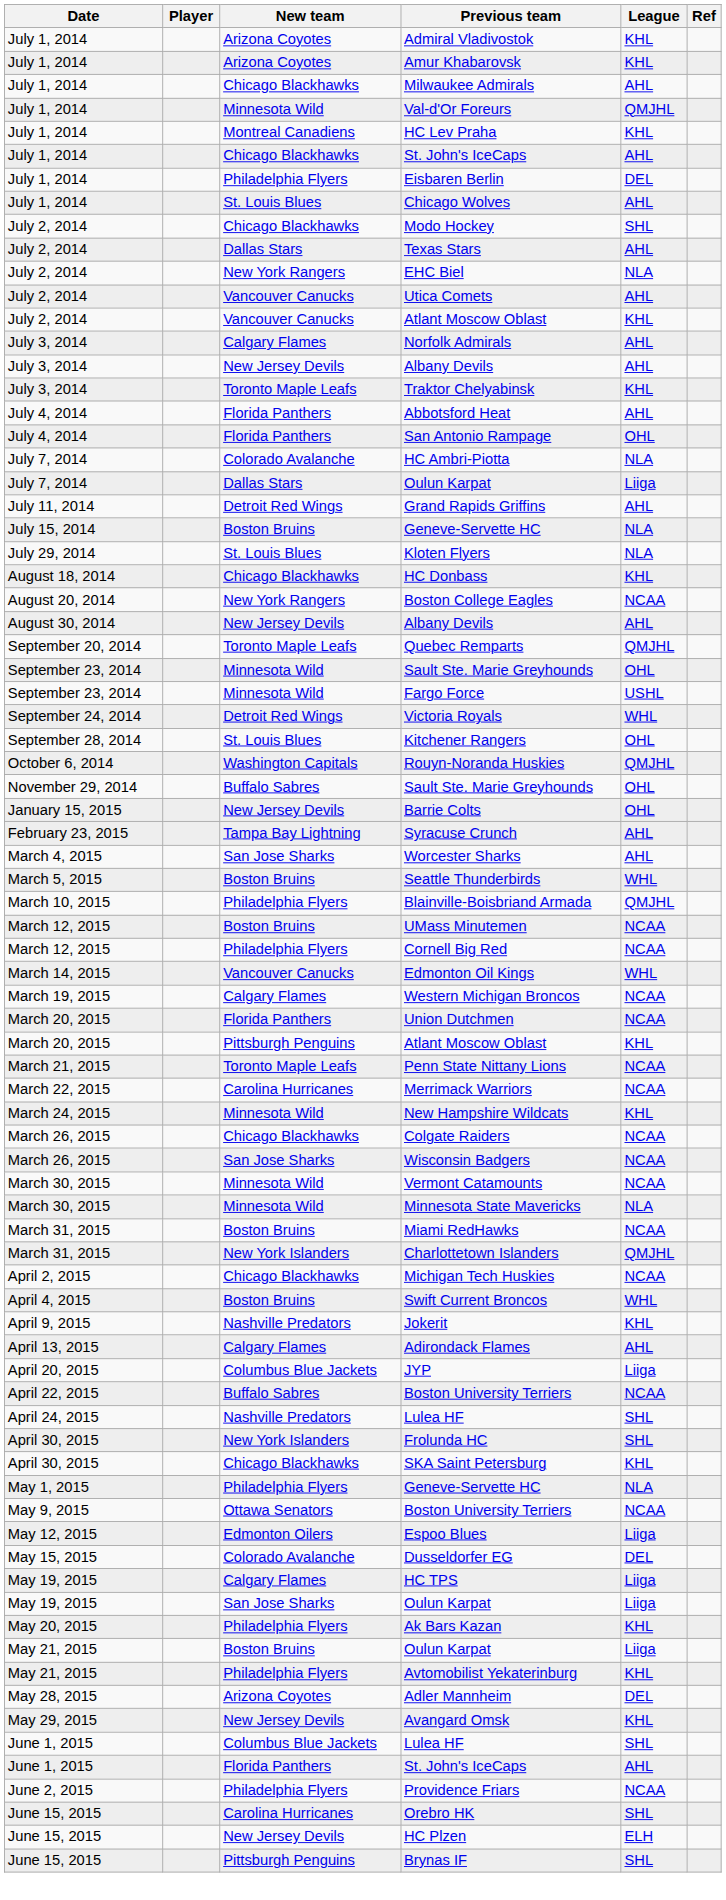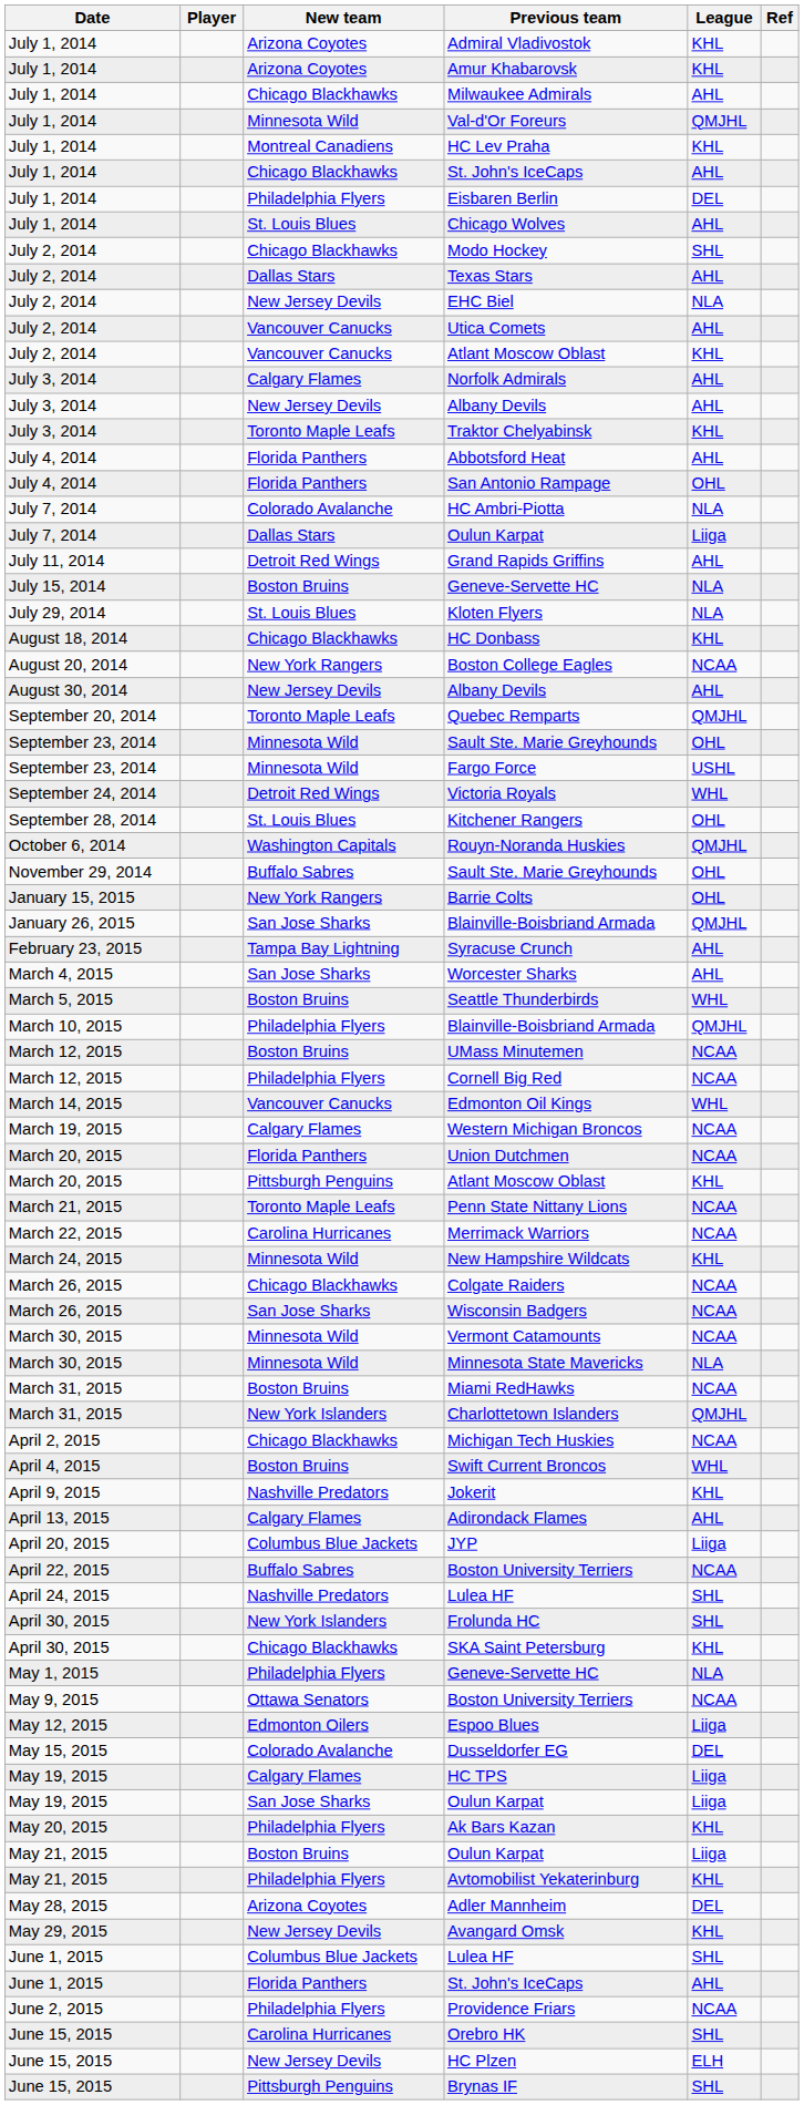 <table cellspacing=0 class="wikitable sortable" style="border:1px solid #999999; width:780px;">
 <tr>
 <th>Date</th>
 <th>Player</th>
 <th>New team</th>
 <th>Previous team</th>
 <th>League</th>
 <th>Ref</th>
 </tr>
 <tr>
 <td>July 1, 2014</td>
 <td></td>
 <td><a href='#'>Arizona Coyotes</a></td>
 <td><a href='#'>Admiral Vladivostok</a></td>
 <td><a href='#'>KHL</a></td>
 <td></td>
 </tr>
 <tr bgcolor="eeeeee">
 <td>July 1, 2014</td>
 <td></td>
 <td><a href='#'>Arizona Coyotes</a></td>
 <td><a href='#'>Amur Khabarovsk</a></td>
 <td><a href='#'>KHL</a></td>
 <td></td>
 </tr>
 <tr>
 <td>July 1, 2014</td>
 <td></td>
 <td><a href='#'>Chicago Blackhawks</a></td>
 <td><a href='#'>Milwaukee Admirals</a></td>
 <td><a href='#'>AHL</a></td>
 <td></td>
 </tr>
 <tr bgcolor="eeeeee">
 <td>July 1, 2014</td>
 <td></td>
 <td><a href='#'>Minnesota Wild</a></td>
 <td><a href='#'>Val-d'Or Foreurs</a></td>
 <td><a href='#'>QMJHL</a></td>
 <td></td>
 </tr>
 <tr>
 <td>July 1, 2014</td>
 <td></td>
 <td><a href='#'>Montreal Canadiens</a></td>
 <td><a href='#'>HC Lev Praha</a></td>
 <td><a href='#'>KHL</a></td>
 <td></td>
 </tr>
 <tr bgcolor="eeeeee">
 <td>July 1, 2014</td>
 <td></td>
 <td><a href='#'>Chicago Blackhawks</a></td>
 <td><a href='#'>St. John's IceCaps</a></td>
 <td><a href='#'>AHL</a></td>
 <td></td>
 </tr>
 <tr>
 <td>July 1, 2014</td>
 <td></td>
 <td><a href='#'>Philadelphia Flyers</a></td>
 <td><a href='#'>Eisbaren Berlin</a></td>
 <td><a href='#'>DEL</a></td>
 <td></td>
 </tr>
 <tr bgcolor="eeeeee">
 <td>July 1, 2014</td>
 <td></td>
 <td><a href='#'>St. Louis Blues</a></td>
 <td><a href='#'>Chicago Wolves</a></td>
 <td><a href='#'>AHL</a></td>
 <td></td>
 </tr>
 <tr>
 <td>July 2, 2014</td>
 <td></td>
 <td><a href='#'>Chicago Blackhawks</a></td>
 <td><a href='#'>Modo Hockey</a></td>
 <td><a href='#'>SHL</a></td>
 <td></td>
 </tr>
 <tr bgcolor="eeeeee">
 <td>July 2, 2014</td>
 <td></td>
 <td><a href='#'>Dallas Stars</a></td>
 <td><a href='#'>Texas Stars</a></td>
 <td><a href='#'>AHL</a></td>
 <td></td>
 </tr>
 <tr>
 <td>July 2, 2014</td>
 <td></td>
-<td><a href='#'>New York Rangers</a></td>
+<td><a href='#'>New Jersey Devils</a></td>
 <td><a href='#'>EHC Biel</a></td>
 <td><a href='#'>NLA</a></td>
 <td></td>
 </tr>
 <tr bgcolor="eeeeee">
 <td>July 2, 2014</td>
 <td></td>
 <td><a href='#'>Vancouver Canucks</a></td>
 <td><a href='#'>Utica Comets</a></td>
 <td><a href='#'>AHL</a></td>
 <td></td>
 </tr>
 <tr>
 <td>July 2, 2014</td>
 <td></td>
 <td><a href='#'>Vancouver Canucks</a></td>
 <td><a href='#'>Atlant Moscow Oblast</a></td>
 <td><a href='#'>KHL</a></td>
 <td></td>
 </tr>
 <tr bgcolor="eeeeee">
 <td>July 3, 2014</td>
 <td></td>
 <td><a href='#'>Calgary Flames</a></td>
 <td><a href='#'>Norfolk Admirals</a></td>
 <td><a href='#'>AHL</a></td>
 <td></td>
 </tr>
 <tr>
 <td>July 3, 2014</td>
 <td></td>
 <td><a href='#'>New Jersey Devils</a></td>
 <td><a href='#'>Albany Devils</a></td>
 <td><a href='#'>AHL</a></td>
 <td></td>
 </tr>
 <tr bgcolor="eeeeee">
 <td>July 3, 2014</td>
 <td></td>
 <td><a href='#'>Toronto Maple Leafs</a></td>
 <td><a href='#'>Traktor Chelyabinsk</a></td>
 <td><a href='#'>KHL</a></td>
 <td></td>
 </tr>
 <tr>
 <td>July 4, 2014</td>
 <td></td>
 <td><a href='#'>Florida Panthers</a></td>
 <td><a href='#'>Abbotsford Heat</a></td>
 <td><a href='#'>AHL</a></td>
 <td></td>
 </tr>
 <tr bgcolor="eeeeee">
 <td>July 4, 2014</td>
 <td></td>
 <td><a href='#'>Florida Panthers</a></td>
 <td><a href='#'>San Antonio Rampage</a></td>
 <td><a href='#'>OHL</a></td>
 <td></td>
 </tr>
 <tr>
 <td>July 7, 2014</td>
 <td></td>
 <td><a href='#'>Colorado Avalanche</a></td>
 <td><a href='#'>HC Ambri-Piotta</a></td>
 <td><a href='#'>NLA</a></td>
 <td></td>
 </tr>
 <tr bgcolor="eeeeee">
 <td>July 7, 2014</td>
 <td></td>
 <td><a href='#'>Dallas Stars</a></td>
 <td><a href='#'>Oulun Karpat</a></td>
 <td><a href='#'>Liiga</a></td>
 <td></td>
 </tr>
 <tr>
 <td>July 11, 2014</td>
 <td></td>
 <td><a href='#'>Detroit Red Wings</a></td>
 <td><a href='#'>Grand Rapids Griffins</a></td>
 <td><a href='#'>AHL</a></td>
 <td></td>
 </tr>
 <tr bgcolor="eeeeee">
 <td>July 15, 2014</td>
 <td></td>
 <td><a href='#'>Boston Bruins</a></td>
 <td><a href='#'>Geneve-Servette HC</a></td>
 <td><a href='#'>NLA</a></td>
 <td></td>
 </tr>
 <tr>
 <td>July 29, 2014</td>
 <td></td>
 <td><a href='#'>St. Louis Blues</a></td>
 <td><a href='#'>Kloten Flyers</a></td>
 <td><a href='#'>NLA</a></td>
 <td></td>
 </tr>
 <tr bgcolor="eeeeee">
 <td>August 18, 2014</td>
 <td></td>
 <td><a href='#'>Chicago Blackhawks</a></td>
 <td><a href='#'>HC Donbass</a></td>
 <td><a href='#'>KHL</a></td>
 <td></td>
 </tr>
 <tr>
 <td>August 20, 2014</td>
 <td></td>
 <td><a href='#'>New York Rangers</a></td>
 <td><a href='#'>Boston College Eagles</a></td>
 <td><a href='#'>NCAA</a></td>
 <td></td>
 </tr>
 <tr bgcolor="eeeeee">
 <td>August 30, 2014</td>
 <td></td>
 <td><a href='#'>New Jersey Devils</a></td>
 <td><a href='#'>Albany Devils</a></td>
 <td><a href='#'>AHL</a></td>
 <td></td>
 </tr>
 <tr>
 <td>September 20, 2014</td>
 <td></td>
 <td><a href='#'>Toronto Maple Leafs</a></td>
 <td><a href='#'>Quebec Remparts</a></td>
 <td><a href='#'>QMJHL</a></td>
 <td></td>
 </tr>
 <tr bgcolor="eeeeee">
 <td>September 23, 2014</td>
 <td></td>
 <td><a href='#'>Minnesota Wild</a></td>
 <td><a href='#'>Sault Ste. Marie Greyhounds</a></td>
 <td><a href='#'>OHL</a></td>
 <td></td>
 </tr>
 <tr>
 <td>September 23, 2014</td>
 <td></td>
 <td><a href='#'>Minnesota Wild</a></td>
 <td><a href='#'>Fargo Force</a></td>
 <td><a href='#'>USHL</a></td>
 <td></td>
 </tr>
 <tr bgcolor="eeeeee">
 <td>September 24, 2014</td>
 <td></td>
 <td><a href='#'>Detroit Red Wings</a></td>
 <td><a href='#'>Victoria Royals</a></td>
 <td><a href='#'>WHL</a></td>
 <td></td>
 </tr>
 <tr>
 <td>September 28, 2014</td>
 <td></td>
 <td><a href='#'>St. Louis Blues</a></td>
 <td><a href='#'>Kitchener Rangers</a></td>
 <td><a href='#'>OHL</a></td>
 <td></td>
 </tr>
 <tr bgcolor="eeeeee">
 <td>October 6, 2014</td>
 <td></td>
 <td><a href='#'>Washington Capitals</a></td>
 <td><a href='#'>Rouyn-Noranda Huskies</a></td>
 <td><a href='#'>QMJHL</a></td>
 <td></td>
 </tr>
 <tr>
 <td>November 29, 2014</td>
 <td></td>
 <td><a href='#'>Buffalo Sabres</a></td>
 <td><a href='#'>Sault Ste. Marie Greyhounds</a></td>
 <td><a href='#'>OHL</a></td>
 <td></td>
 </tr>
 <tr bgcolor="eeeeee">
 <td>January 15, 2015</td>
 <td></td>
-<td><a href='#'>New Jersey Devils</a></td>
+<td><a href='#'>New York Rangers</a></td>
 <td><a href='#'>Barrie Colts</a></td>
 <td><a href='#'>OHL</a></td>
+<td></td>
+</tr>
+<tr>
+<td>January 26, 2015</td>
+<td></td>
+<td><a href='#'>San Jose Sharks</a></td>
+<td><a href='#'>Blainville-Boisbriand Armada</a></td>
+<td><a href='#'>QMJHL</a></td>
 <td></td>
 </tr>
 <tr bgcolor="eeeeee">
 <td>February 23, 2015</td>
 <td></td>
 <td><a href='#'>Tampa Bay Lightning</a></td>
 <td><a href='#'>Syracuse Crunch</a></td>
 <td><a href='#'>AHL</a></td>
 <td></td>
 </tr>
 <tr>
 <td>March 4, 2015</td>
 <td></td>
 <td><a href='#'>San Jose Sharks</a></td>
 <td><a href='#'>Worcester Sharks</a></td>
 <td><a href='#'>AHL</a></td>
 <td></td>
 </tr>
 <tr bgcolor="eeeeee">
 <td>March 5, 2015</td>
 <td></td>
 <td><a href='#'>Boston Bruins</a></td>
 <td><a href='#'>Seattle Thunderbirds</a></td>
 <td><a href='#'>WHL</a></td>
 <td></td>
 </tr>
 <tr>
 <td>March 10, 2015</td>
 <td></td>
 <td><a href='#'>Philadelphia Flyers</a></td>
 <td><a href='#'>Blainville-Boisbriand Armada</a></td>
 <td><a href='#'>QMJHL</a></td>
 <td></td>
 </tr>
 <tr bgcolor="eeeeee">
 <td>March 12, 2015</td>
 <td></td>
 <td><a href='#'>Boston Bruins</a></td>
 <td><a href='#'>UMass Minutemen</a></td>
 <td><a href='#'>NCAA</a></td>
 <td></td>
 </tr>
 <tr>
 <td>March 12, 2015</td>
 <td></td>
 <td><a href='#'>Philadelphia Flyers</a></td>
 <td><a href='#'>Cornell Big Red</a></td>
 <td><a href='#'>NCAA</a></td>
 <td></td>
 </tr>
 <tr bgcolor="eeeeee">
 <td>March 14, 2015</td>
 <td></td>
 <td><a href='#'>Vancouver Canucks</a></td>
 <td><a href='#'>Edmonton Oil Kings</a></td>
 <td><a href='#'>WHL</a></td>
 <td></td>
 </tr>
 <tr>
 <td>March 19, 2015</td>
 <td></td>
 <td><a href='#'>Calgary Flames</a></td>
 <td><a href='#'>Western Michigan Broncos</a></td>
 <td><a href='#'>NCAA</a></td>
 <td></td>
 </tr>
 <tr bgcolor="eeeeee">
 <td>March 20, 2015</td>
 <td></td>
 <td><a href='#'>Florida Panthers</a></td>
 <td><a href='#'>Union Dutchmen</a></td>
 <td><a href='#'>NCAA</a></td>
 <td></td>
 </tr>
 <tr>
 <td>March 20, 2015</td>
 <td></td>
 <td><a href='#'>Pittsburgh Penguins</a></td>
 <td><a href='#'>Atlant Moscow Oblast</a></td>
 <td><a href='#'>KHL</a></td>
 <td></td>
 </tr>
 <tr bgcolor="eeeeee">
 <td>March 21, 2015</td>
 <td></td>
 <td><a href='#'>Toronto Maple Leafs</a></td>
 <td><a href='#'>Penn State Nittany Lions</a></td>
 <td><a href='#'>NCAA</a></td>
 <td></td>
 </tr>
 <tr>
 <td>March 22, 2015</td>
 <td></td>
 <td><a href='#'>Carolina Hurricanes</a></td>
 <td><a href='#'>Merrimack Warriors</a></td>
 <td><a href='#'>NCAA</a></td>
 <td></td>
 </tr>
 <tr bgcolor="eeeeee">
 <td>March 24, 2015</td>
 <td></td>
 <td><a href='#'>Minnesota Wild</a></td>
 <td><a href='#'>New Hampshire Wildcats</a></td>
 <td><a href='#'>KHL</a></td>
 <td></td>
 </tr>
 <tr>
 <td>March 26, 2015</td>
 <td></td>
 <td><a href='#'>Chicago Blackhawks</a></td>
 <td><a href='#'>Colgate Raiders</a></td>
 <td><a href='#'>NCAA</a></td>
 <td></td>
 </tr>
 <tr bgcolor="eeeeee">
 <td>March 26, 2015</td>
 <td></td>
 <td><a href='#'>San Jose Sharks</a></td>
 <td><a href='#'>Wisconsin Badgers</a></td>
 <td><a href='#'>NCAA</a></td>
 <td></td>
 </tr>
 <tr>
 <td>March 30, 2015</td>
 <td></td>
 <td><a href='#'>Minnesota Wild</a></td>
 <td><a href='#'>Vermont Catamounts</a></td>
 <td><a href='#'>NCAA</a></td>
 <td></td>
 </tr>
 <tr bgcolor="eeeeee">
 <td>March 30, 2015</td>
 <td></td>
 <td><a href='#'>Minnesota Wild</a></td>
 <td><a href='#'>Minnesota State Mavericks</a></td>
 <td><a href='#'>NLA</a></td>
 <td></td>
 </tr>
 <tr>
 <td>March 31, 2015</td>
 <td></td>
 <td><a href='#'>Boston Bruins</a></td>
 <td><a href='#'>Miami RedHawks</a></td>
 <td><a href='#'>NCAA</a></td>
 <td></td>
 </tr>
 <tr bgcolor="eeeeee">
 <td>March 31, 2015</td>
 <td></td>
 <td><a href='#'>New York Islanders</a></td>
 <td><a href='#'>Charlottetown Islanders</a></td>
 <td><a href='#'>QMJHL</a></td>
 <td></td>
 </tr>
 <tr>
 <td>April 2, 2015</td>
 <td></td>
 <td><a href='#'>Chicago Blackhawks</a></td>
 <td><a href='#'>Michigan Tech Huskies</a></td>
 <td><a href='#'>NCAA</a></td>
 <td></td>
 </tr>
 <tr bgcolor="eeeeee">
 <td>April 4, 2015</td>
 <td></td>
 <td><a href='#'>Boston Bruins</a></td>
 <td><a href='#'>Swift Current Broncos</a></td>
 <td><a href='#'>WHL</a></td>
 <td></td>
 </tr>
 <tr>
 <td>April 9, 2015</td>
 <td></td>
 <td><a href='#'>Nashville Predators</a></td>
 <td><a href='#'>Jokerit</a></td>
 <td><a href='#'>KHL</a></td>
 <td></td>
 </tr>
 <tr bgcolor="eeeeee">
 <td>April 13, 2015</td>
 <td></td>
 <td><a href='#'>Calgary Flames</a></td>
 <td><a href='#'>Adirondack Flames</a></td>
 <td><a href='#'>AHL</a></td>
 <td></td>
 </tr>
 <tr>
 <td>April 20, 2015</td>
 <td></td>
 <td><a href='#'>Columbus Blue Jackets</a></td>
 <td><a href='#'>JYP</a></td>
 <td><a href='#'>Liiga</a></td>
 <td></td>
 </tr>
 <tr bgcolor="eeeeee">
 <td>April 22, 2015</td>
 <td></td>
 <td><a href='#'>Buffalo Sabres</a></td>
 <td><a href='#'>Boston University Terriers</a></td>
 <td><a href='#'>NCAA</a></td>
 <td></td>
 </tr>
 <tr>
 <td>April 24, 2015</td>
 <td></td>
 <td><a href='#'>Nashville Predators</a></td>
 <td><a href='#'>Lulea HF</a></td>
 <td><a href='#'>SHL</a></td>
 <td></td>
 </tr>
 <tr bgcolor="eeeeee">
 <td>April 30, 2015</td>
 <td></td>
 <td><a href='#'>New York Islanders</a></td>
 <td><a href='#'>Frolunda HC</a></td>
 <td><a href='#'>SHL</a></td>
 <td></td>
 </tr>
 <tr>
 <td>April 30, 2015</td>
 <td></td>
 <td><a href='#'>Chicago Blackhawks</a></td>
 <td><a href='#'>SKA Saint Petersburg</a></td>
 <td><a href='#'>KHL</a></td>
 <td></td>
 </tr>
 <tr bgcolor="eeeeee">
 <td>May 1, 2015</td>
 <td></td>
 <td><a href='#'>Philadelphia Flyers</a></td>
 <td><a href='#'>Geneve-Servette HC</a></td>
 <td><a href='#'>NLA</a></td>
 <td></td>
 </tr>
 <tr>
 <td>May 9, 2015</td>
 <td></td>
 <td><a href='#'>Ottawa Senators</a></td>
 <td><a href='#'>Boston University Terriers</a></td>
 <td><a href='#'>NCAA</a></td>
 <td></td>
 </tr>
 <tr bgcolor="eeeeee">
 <td>May 12, 2015</td>
 <td></td>
 <td><a href='#'>Edmonton Oilers</a></td>
 <td><a href='#'>Espoo Blues</a></td>
 <td><a href='#'>Liiga</a></td>
 <td></td>
 </tr>
 <tr>
 <td>May 15, 2015</td>
 <td></td>
 <td><a href='#'>Colorado Avalanche</a></td>
 <td><a href='#'>Dusseldorfer EG</a></td>
 <td><a href='#'>DEL</a></td>
 <td></td>
 </tr>
 <tr bgcolor="eeeeee">
 <td>May 19, 2015</td>
 <td></td>
 <td><a href='#'>Calgary Flames</a></td>
 <td><a href='#'>HC TPS</a></td>
 <td><a href='#'>Liiga</a></td>
 <td></td>
 </tr>
 <tr>
 <td>May 19, 2015</td>
 <td></td>
 <td><a href='#'>San Jose Sharks</a></td>
 <td><a href='#'>Oulun Karpat</a></td>
 <td><a href='#'>Liiga</a></td>
 <td></td>
 </tr>
 <tr bgcolor="eeeeee">
 <td>May 20, 2015</td>
 <td></td>
 <td><a href='#'>Philadelphia Flyers</a></td>
 <td><a href='#'>Ak Bars Kazan</a></td>
 <td><a href='#'>KHL</a></td>
 <td></td>
 </tr>
 <tr>
 <td>May 21, 2015</td>
 <td></td>
 <td><a href='#'>Boston Bruins</a></td>
 <td><a href='#'>Oulun Karpat</a></td>
 <td><a href='#'>Liiga</a></td>
 <td></td>
 </tr>
 <tr bgcolor="eeeeee">
 <td>May 21, 2015</td>
 <td></td>
 <td><a href='#'>Philadelphia Flyers</a></td>
 <td><a href='#'>Avtomobilist Yekaterinburg</a></td>
 <td><a href='#'>KHL</a></td>
 <td></td>
 </tr>
 <tr>
 <td>May 28, 2015</td>
 <td></td>
 <td><a href='#'>Arizona Coyotes</a></td>
 <td><a href='#'>Adler Mannheim</a></td>
 <td><a href='#'>DEL</a></td>
 <td></td>
 </tr>
 <tr bgcolor="eeeeee">
 <td>May 29, 2015</td>
 <td></td>
 <td><a href='#'>New Jersey Devils</a></td>
 <td><a href='#'>Avangard Omsk</a></td>
 <td><a href='#'>KHL</a></td>
 <td></td>
 </tr>
 <tr>
 <td>June 1, 2015</td>
 <td></td>
 <td><a href='#'>Columbus Blue Jackets</a></td>
 <td><a href='#'>Lulea HF</a></td>
 <td><a href='#'>SHL</a></td>
 <td></td>
 </tr>
 <tr bgcolor="eeeeee">
 <td>June 1, 2015</td>
 <td></td>
 <td><a href='#'>Florida Panthers</a></td>
 <td><a href='#'>St. John's IceCaps</a></td>
 <td><a href='#'>AHL</a></td>
 <td></td>
 </tr>
 <tr>
 <td>June 2, 2015</td>
 <td></td>
 <td><a href='#'>Philadelphia Flyers</a></td>
 <td><a href='#'>Providence Friars</a></td>
 <td><a href='#'>NCAA</a></td>
 <td></td>
 </tr>
 <tr bgcolor="eeeeee">
 <td>June 15, 2015</td>
 <td></td>
 <td><a href='#'>Carolina Hurricanes</a></td>
 <td><a href='#'>Orebro HK</a></td>
 <td><a href='#'>SHL</a></td>
 <td></td>
 </tr>
 <tr>
 <td>June 15, 2015</td>
 <td></td>
 <td><a href='#'>New Jersey Devils</a></td>
 <td><a href='#'>HC Plzen</a></td>
 <td><a href='#'>ELH</a></td>
 <td></td>
 </tr>
 <tr bgcolor="eeeeee">
 <td>June 15, 2015</td>
 <td></td>
 <td><a href='#'>Pittsburgh Penguins</a></td>
 <td><a href='#'>Brynas IF</a></td>
 <td><a href='#'>SHL</a></td>
 <td></td>
 </tr>
 </table>
